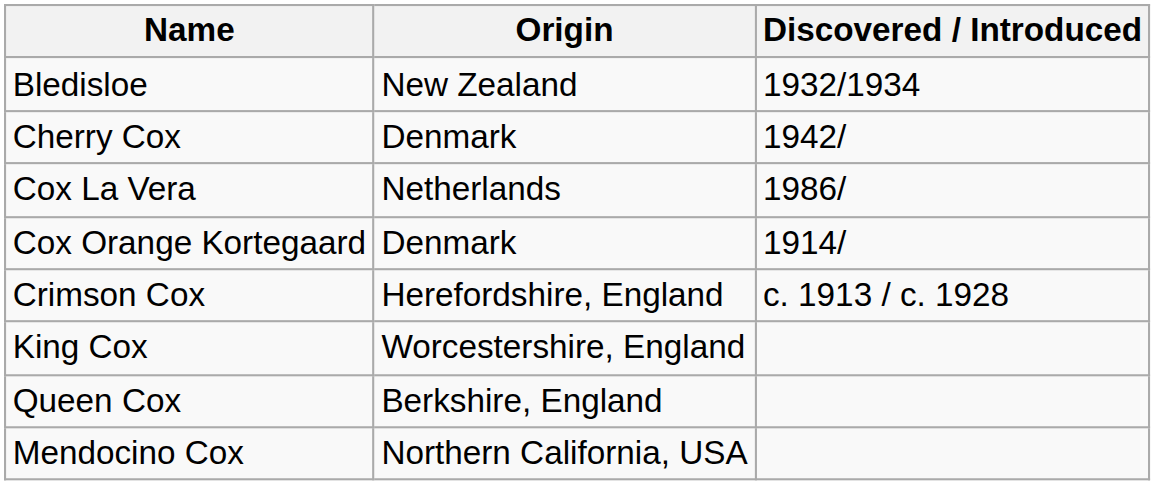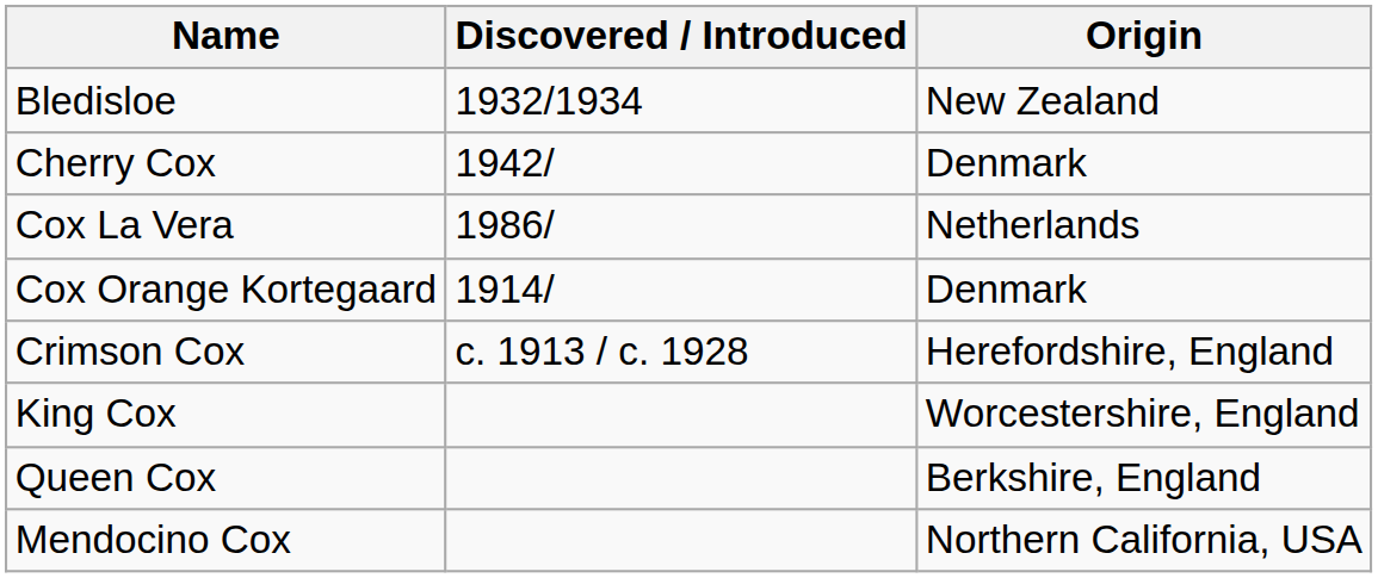 <table class="wikitable">
 <tr>
 <th>Name</th>
+<th>Discovered / Introduced</th>
 <th>Origin</th>
-<th>Discovered / Introduced</th>
 </tr>
 <tr>
 <td>Bledisloe</td>
+<td>1932/1934</td>
 <td>New Zealand</td>
-<td>1932/1934</td>
 </tr>
 <tr>
 <td>Cherry Cox</td>
+<td>1942/</td>
 <td>Denmark</td>
-<td>1942/</td>
 </tr>
 <tr>
 <td>Cox La Vera</td>
+<td>1986/</td>
 <td>Netherlands</td>
-<td>1986/</td>
 </tr>
 <tr>
 <td>Cox Orange Kortegaard</td>
+<td>1914/</td>
 <td>Denmark</td>
-<td>1914/</td>
 </tr>
 <tr>
 <td>Crimson Cox</td>
+<td>c. 1913 / c. 1928</td>
 <td>Herefordshire, England</td>
-<td>c. 1913 / c. 1928</td>
 </tr>
 <tr>
 <td>King Cox</td>
+<td></td>
 <td>Worcestershire, England</td>
-<td></td>
 </tr>
 <tr>
 <td>Queen Cox</td>
+<td></td>
 <td>Berkshire, England</td>
-<td></td>
 </tr>
 <tr>
 <td>Mendocino Cox</td>
+<td></td>
 <td>Northern California, USA</td>
-<td></td>
 </tr>
 </table>
